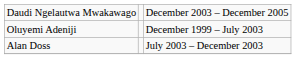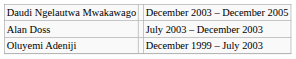 <table class="wikitable">
 <tr>
 <td>Daudi Ngelautwa Mwakawago</td>
 <td></td>
 <td>December 2003 – December 2005</td>
 </tr>
 <tr>
+<td>Alan Doss</td>
+<td></td>
+<td>July 2003 – December 2003</td>
+</tr>
+<tr>
 <td>Oluyemi Adeniji</td>
 <td></td>
 <td>December 1999 – July 2003</td>
 </tr>
 <tr>
-<td>Alan Doss</td>
-<td></td>
-<td>July 2003 – December 2003</td>
-</tr>
-<tr>
 </tr>
 </table>
